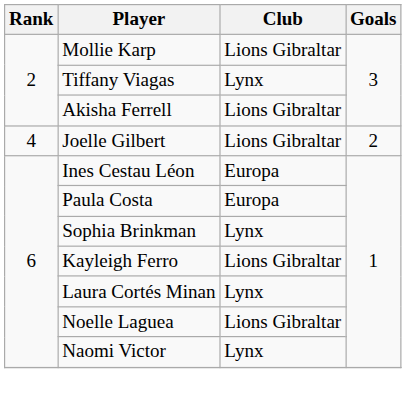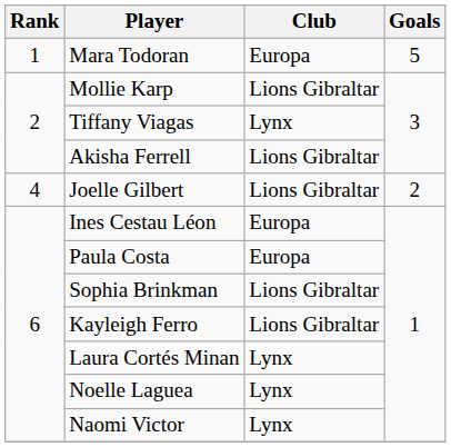 <table class="wikitable" style="text-align:center">
 <tr>
 <th>Rank</th>
 <th>Player</th>
 <th>Club</th>
 <th>Goals</th>
+</tr>
+<tr>
+<td rowspan=1>1</td>
+<td align="left"> Mara Todoran</td>
+<td align="left">Europa</td>
+<td rowspan=1>5</td>
 </tr>
 <tr>
 <td rowspan=3>2</td>
 <td align="left"> Mollie Karp</td>
 <td align="left">Lions Gibraltar</td>
 <td rowspan=3>3</td>
 </tr>
 <tr>
 <td align="left"> Tiffany Viagas</td>
 <td align="left">Lynx</td>
 </tr>
 <tr>
 <td align="left"> Akisha Ferrell</td>
 <td align="left">Lions Gibraltar</td>
 </tr>
 <tr>
 <td rowspan=1>4</td>
 <td align="left"> Joelle Gilbert</td>
 <td align="left">Lions Gibraltar</td>
 <td rowspan=1>2</td>
 </tr>
 <tr>
 <td rowspan=7>6</td>
 <td align="left"> Ines Cestau Léon</td>
 <td align="left">Europa</td>
 <td rowspan=7>1</td>
 </tr>
 <tr>
 <td align="left"> Paula Costa</td>
 <td align="left">Europa</td>
 </tr>
 <tr>
 <td align="left"> Sophia Brinkman</td>
-<td align="left">Lynx</td>
+<td align="left">Lions Gibraltar</td>
 </tr>
 <tr>
 <td align="left"> Kayleigh Ferro</td>
 <td align="left">Lions Gibraltar</td>
 </tr>
 <tr>
 <td align="left"> Laura Cortés Minan</td>
 <td align="left">Lynx</td>
 </tr>
 <tr>
 <td align="left"> Noelle Laguea</td>
-<td align="left">Lions Gibraltar</td>
+<td align="left">Lynx</td>
 </tr>
 <tr>
 <td align="left"> Naomi Victor</td>
 <td align="left">Lynx</td>
 </tr>
 <tr>
 </tr>
 </table>
